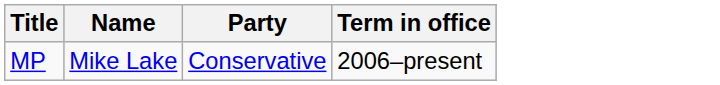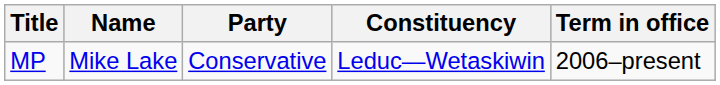 <table class="wikitable">
 <tr>
 <th>Title</th>
 <th>Name</th>
 <th>Party</th>
+<th>Constituency</th>
 <th>Term in office</th>
 </tr>
 <tr>
 <td><a href='#'>MP</a></td>
 <td><a href='#'>Mike Lake</a></td>
 <td><a href='#'>Conservative</a></td>
+<td><a href='#'>Leduc—Wetaskiwin</a></td>
 <td>2006–present</td>
 </tr>
 </table>
